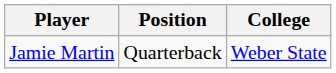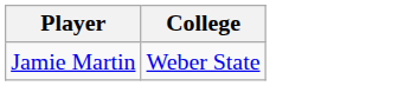 <table class="wikitable">
 <tr>
 <th>Player</th>
-<th>Position</th>
 <th>College</th>
 </tr>
 <tr>
 <td><a href='#'>Jamie Martin</a></td>
-<td>Quarterback</td>
 <td><a href='#'>Weber State</a></td>
 </tr>
 </table>
